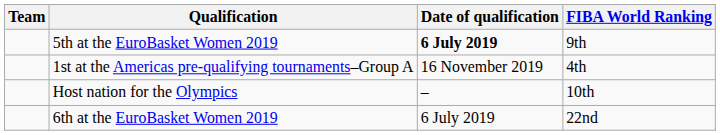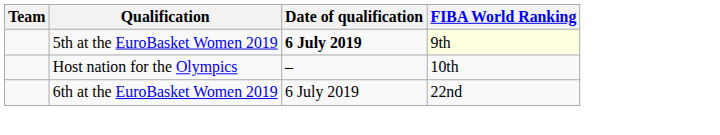 <table class="wikitable sortable">
 <tr>
 <th>Team</th>
 <th>Qualification</th>
 <th>Date of qualification</th>
 <th><a href='#'>FIBA World Ranking</a></th>
 </tr>
 <tr>
 <td></td>
 <td>5th at the <a href='#'>EuroBasket Women 2019</a></td>
 <td><strong>6 July 2019</strong></td>
-<td>9th</td>
-</tr>
-<tr>
-<td></td>
-<td>1st at the <a href='#'>Americas pre-qualifying tournaments</a>–Group A</td>
-<td>16 November 2019</td>
-<td>4th</td>
+<td style="background: lightyellow;">9th</td>
 </tr>
 <tr>
 <td></td>
 <td>Host nation for the <a href='#'>Olympics</a></td>
 <td>–</td>
 <td>10th</td>
 </tr>
 <tr>
 <td></td>
 <td>6th at the <a href='#'>EuroBasket Women 2019</a></td>
 <td>6 July 2019</td>
 <td>22nd</td>
 </tr>
 </table>
